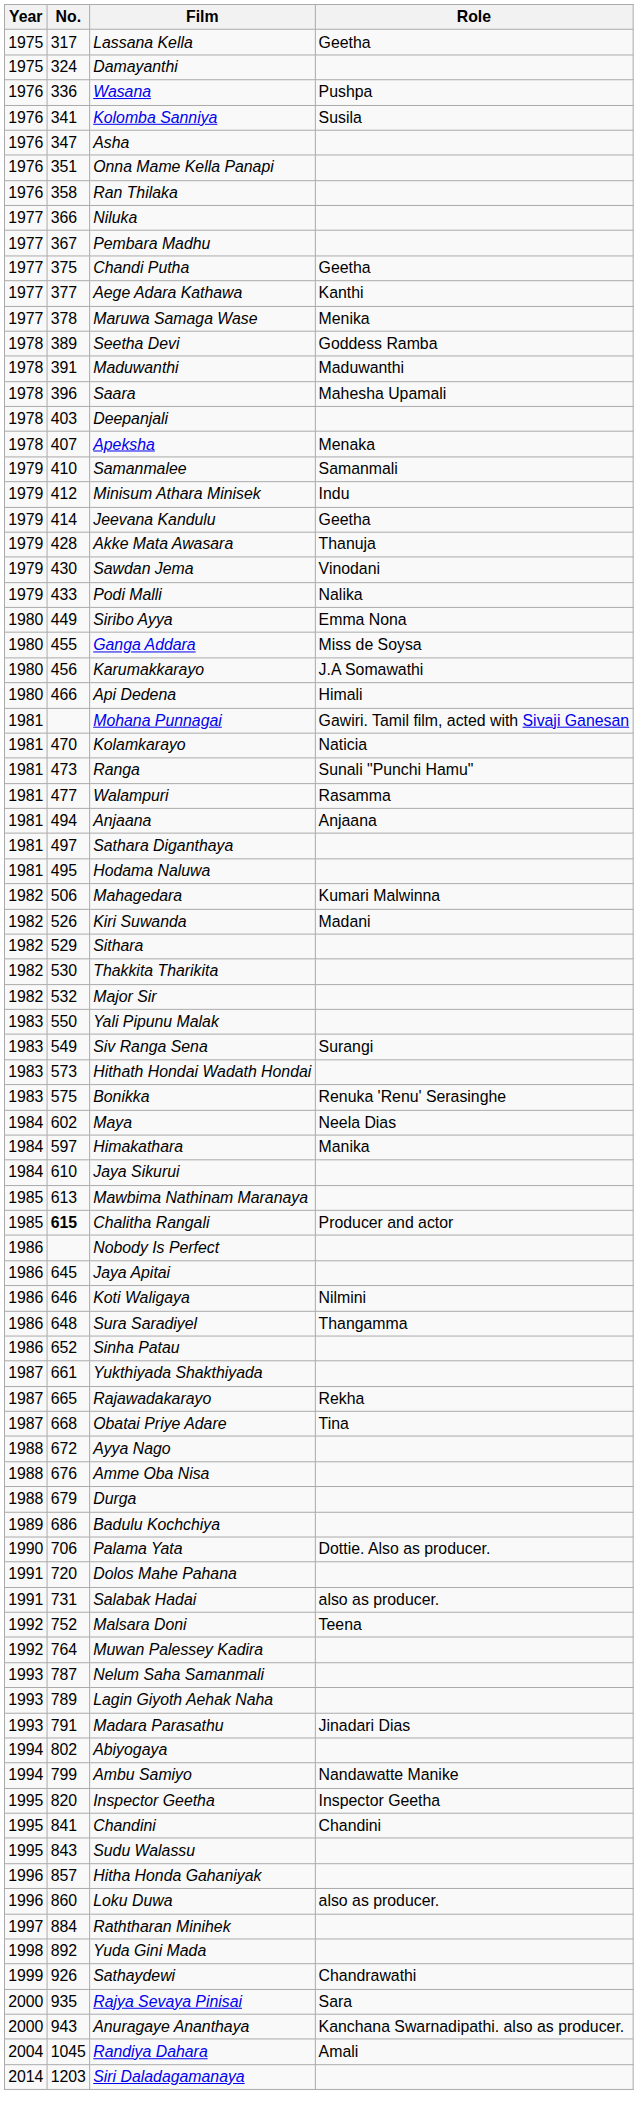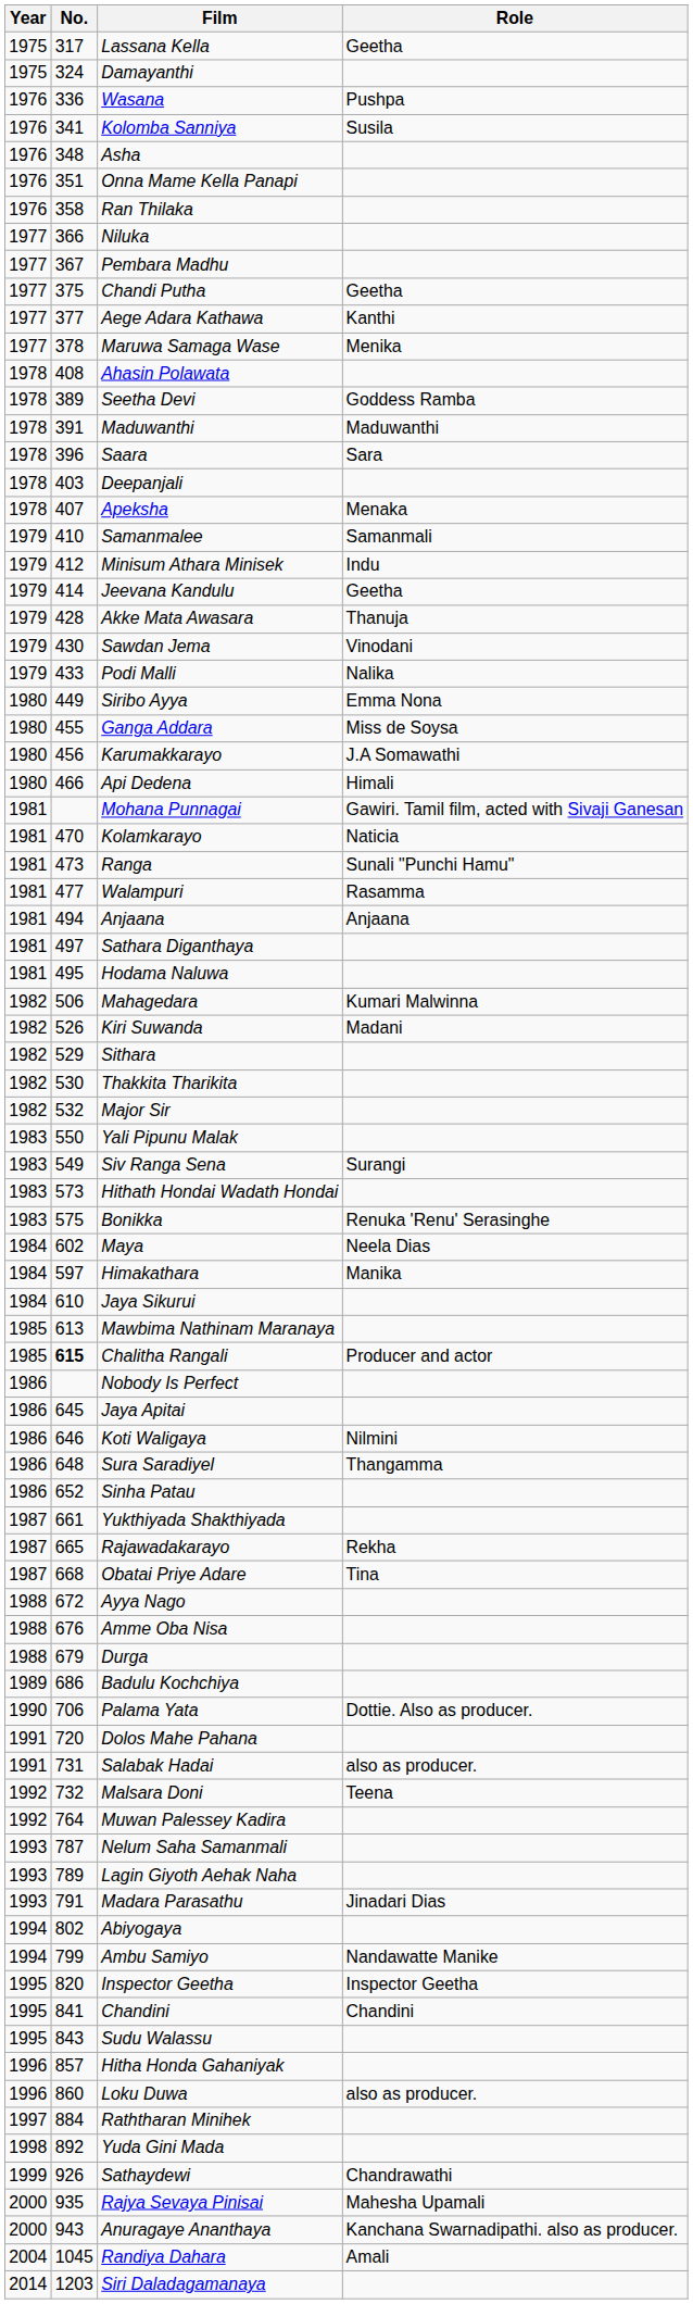 <table class="wikitable">
 <tr>
 <th>Year</th>
 <th>No.</th>
 <th>Film</th>
 <th>Role</th>
 </tr>
 <tr>
 <td>1975</td>
 <td>317</td>
 <td><em>Lassana Kella</em></td>
 <td>Geetha</td>
 </tr>
 <tr>
 <td>1975</td>
 <td>324</td>
 <td><em>Damayanthi</em></td>
 <td></td>
 </tr>
 <tr>
 <td>1976</td>
 <td>336</td>
 <td><em><a href='#'>Wasana</a></em></td>
 <td>Pushpa</td>
 </tr>
 <tr>
 <td>1976</td>
 <td>341</td>
 <td><em><a href='#'>Kolomba Sanniya</a></em></td>
 <td>Susila</td>
 </tr>
 <tr>
 <td>1976</td>
-<td>347</td>
+<td>348</td>
 <td><em>Asha</em></td>
 <td></td>
 </tr>
 <tr>
 <td>1976</td>
 <td>351</td>
 <td><em>Onna Mame Kella Panapi</em></td>
 <td></td>
 </tr>
 <tr>
 <td>1976</td>
 <td>358</td>
 <td><em>Ran Thilaka</em></td>
 <td></td>
 </tr>
 <tr>
 <td>1977</td>
 <td>366</td>
 <td><em>Niluka</em></td>
 <td></td>
 </tr>
 <tr>
 <td>1977</td>
 <td>367</td>
 <td><em>Pembara Madhu</em></td>
 <td></td>
 </tr>
 <tr>
 <td>1977</td>
 <td>375</td>
 <td><em>Chandi Putha</em></td>
 <td>Geetha </td>
 </tr>
 <tr>
 <td>1977</td>
 <td>377</td>
 <td><em>Aege Adara Kathawa</em></td>
 <td>Kanthi</td>
 </tr>
 <tr>
 <td>1977</td>
 <td>378</td>
 <td><em>Maruwa Samaga Wase</em></td>
 <td>Menika</td>
 </tr>
 <tr>
 <td>1978</td>
+<td>408</td>
+<td><em><a href='#'>Ahasin Polawata</a></em></td>
+<td></td>
+</tr>
+<tr>
+<td>1978</td>
 <td>389</td>
 <td><em>Seetha Devi</em></td>
 <td>Goddess Ramba</td>
 </tr>
 <tr>
 <td>1978</td>
 <td>391</td>
 <td><em>Maduwanthi</em></td>
 <td>Maduwanthi</td>
 </tr>
 <tr>
 <td>1978</td>
 <td>396</td>
 <td><em>Saara</em></td>
-<td>Mahesha Upamali</td>
+<td>Sara</td>
 </tr>
 <tr>
 <td>1978</td>
 <td>403</td>
 <td><em>Deepanjali</em></td>
 <td></td>
 </tr>
 <tr>
 <td>1978</td>
 <td>407</td>
 <td><em><a href='#'>Apeksha</a></em></td>
 <td>Menaka </td>
 </tr>
 <tr>
 <td>1979</td>
 <td>410</td>
 <td><em>Samanmalee</em></td>
 <td>Samanmali</td>
 </tr>
 <tr>
 <td>1979</td>
 <td>412</td>
 <td><em>Minisum Athara Minisek</em></td>
 <td>Indu</td>
 </tr>
 <tr>
 <td>1979</td>
 <td>414</td>
 <td><em>Jeevana Kandulu</em></td>
 <td>Geetha</td>
 </tr>
 <tr>
 <td>1979</td>
 <td>428</td>
 <td><em>Akke Mata Awasara</em></td>
 <td>Thanuja</td>
 </tr>
 <tr>
 <td>1979</td>
 <td>430</td>
 <td><em>Sawdan Jema</em></td>
 <td>Vinodani</td>
 </tr>
 <tr>
 <td>1979</td>
 <td>433</td>
 <td><em>Podi Malli</em></td>
 <td>Nalika</td>
 </tr>
 <tr>
 <td>1980</td>
 <td>449</td>
 <td><em>Siribo Ayya</em></td>
 <td>Emma Nona</td>
 </tr>
 <tr>
 <td>1980</td>
 <td>455</td>
 <td><em><a href='#'>Ganga Addara</a></em></td>
 <td>Miss de Soysa</td>
 </tr>
 <tr>
 <td>1980</td>
 <td>456</td>
 <td><em>Karumakkarayo</em></td>
 <td>J.A Somawathi </td>
 </tr>
 <tr>
 <td>1980</td>
 <td>466</td>
 <td><em>Api Dedena</em></td>
 <td>Himali</td>
 </tr>
 <tr>
 <td>1981</td>
 <td></td>
 <td><em><a href='#'>Mohana Punnagai</a></em></td>
 <td>Gawiri. Tamil film, acted with <a href='#'>Sivaji Ganesan</a></td>
 </tr>
 <tr>
 <td>1981</td>
 <td>470</td>
 <td><em>Kolamkarayo</em></td>
 <td>Naticia</td>
 </tr>
 <tr>
 <td>1981</td>
 <td>473</td>
 <td><em>Ranga</em></td>
 <td>Sunali "Punchi Hamu"</td>
 </tr>
 <tr>
 <td>1981</td>
 <td>477</td>
 <td><em>Walampuri</em></td>
 <td>Rasamma</td>
 </tr>
 <tr>
 <td>1981</td>
 <td>494</td>
 <td><em>Anjaana</em></td>
 <td>Anjaana </td>
 </tr>
 <tr>
 <td>1981</td>
 <td>497</td>
 <td><em>Sathara Diganthaya</em></td>
 <td></td>
 </tr>
 <tr>
 <td>1981</td>
 <td>495</td>
 <td><em>Hodama Naluwa</em></td>
 <td></td>
 </tr>
 <tr>
 <td>1982</td>
 <td>506</td>
 <td><em>Mahagedara</em></td>
 <td>Kumari Malwinna </td>
 </tr>
 <tr>
 <td>1982</td>
 <td>526</td>
 <td><em>Kiri Suwanda</em></td>
 <td>Madani</td>
 </tr>
 <tr>
 <td>1982</td>
 <td>529</td>
 <td><em>Sithara</em></td>
 <td></td>
 </tr>
 <tr>
 <td>1982</td>
 <td>530</td>
 <td><em>Thakkita Tharikita</em></td>
 <td></td>
 </tr>
 <tr>
 <td>1982</td>
 <td>532</td>
 <td><em>Major Sir</em></td>
 <td></td>
 </tr>
 <tr>
 <td>1983</td>
 <td>550</td>
 <td><em>Yali Pipunu Malak</em></td>
 <td></td>
 </tr>
 <tr>
 <td>1983</td>
 <td>549</td>
 <td><em>Siv Ranga Sena</em></td>
 <td>Surangi</td>
 </tr>
 <tr>
 <td>1983</td>
 <td>573</td>
 <td><em>Hithath Hondai Wadath Hondai</em></td>
 <td></td>
 </tr>
 <tr>
 <td>1983</td>
 <td>575</td>
 <td><em>Bonikka</em></td>
 <td>Renuka 'Renu' Serasinghe</td>
 </tr>
 <tr>
 <td>1984</td>
 <td>602</td>
 <td><em>Maya</em></td>
 <td>Neela Dias</td>
 </tr>
 <tr>
 <td>1984</td>
 <td>597</td>
 <td><em>Himakathara</em></td>
 <td>Manika</td>
 </tr>
 <tr>
 <td>1984</td>
 <td>610</td>
 <td><em>Jaya Sikurui</em></td>
 <td></td>
 </tr>
 <tr>
 <td>1985</td>
 <td>613</td>
 <td><em>Mawbima Nathinam Maranaya</em></td>
 <td></td>
 </tr>
 <tr>
 <td>1985</td>
 <td><strong>615</strong></td>
 <td><em>Chalitha Rangali</em></td>
 <td>Producer and actor</td>
 </tr>
 <tr>
 <td>1986</td>
 <td></td>
 <td><em>Nobody Is Perfect</em></td>
 <td></td>
 </tr>
 <tr>
 <td>1986</td>
 <td>645</td>
 <td><em>Jaya Apitai</em></td>
 <td></td>
 </tr>
 <tr>
 <td>1986</td>
 <td>646</td>
 <td><em>Koti Waligaya</em></td>
 <td>Nilmini</td>
 </tr>
 <tr>
 <td>1986</td>
 <td>648</td>
 <td><em>Sura Saradiyel</em></td>
 <td>Thangamma</td>
 </tr>
 <tr>
 <td>1986</td>
 <td>652</td>
 <td><em>Sinha Patau</em></td>
 <td></td>
 </tr>
 <tr>
 <td>1987</td>
 <td>661</td>
 <td><em>Yukthiyada Shakthiyada</em></td>
 <td></td>
 </tr>
 <tr>
 <td>1987</td>
 <td>665</td>
 <td><em>Rajawadakarayo</em></td>
 <td>Rekha</td>
 </tr>
 <tr>
 <td>1987</td>
 <td>668</td>
 <td><em>Obatai Priye Adare</em></td>
 <td>Tina</td>
 </tr>
 <tr>
 <td>1988</td>
 <td>672</td>
 <td><em>Ayya Nago</em></td>
 <td></td>
 </tr>
 <tr>
 <td>1988</td>
 <td>676</td>
 <td><em>Amme Oba Nisa</em></td>
 <td></td>
 </tr>
 <tr>
 <td>1988</td>
 <td>679</td>
 <td><em>Durga</em></td>
 <td></td>
 </tr>
 <tr>
 <td>1989</td>
 <td>686</td>
 <td><em>Badulu Kochchiya</em></td>
 <td></td>
 </tr>
 <tr>
 <td>1990</td>
 <td>706</td>
 <td><em>Palama Yata</em></td>
 <td>Dottie. Also as producer.</td>
 </tr>
 <tr>
 <td>1991</td>
 <td>720</td>
 <td><em>Dolos Mahe Pahana</em></td>
 <td></td>
 </tr>
 <tr>
 <td>1991</td>
 <td>731</td>
 <td><em>Salabak Hadai</em></td>
 <td>also as producer.</td>
 </tr>
 <tr>
 <td>1992</td>
-<td>752</td>
+<td>732</td>
 <td><em>Malsara Doni</em></td>
 <td>Teena</td>
 </tr>
 <tr>
 <td>1992</td>
 <td>764</td>
 <td><em>Muwan Palessey Kadira</em></td>
 <td></td>
 </tr>
 <tr>
 <td>1993</td>
 <td>787</td>
 <td><em>Nelum Saha Samanmali</em></td>
 <td></td>
 </tr>
 <tr>
 <td>1993</td>
 <td>789</td>
 <td><em>Lagin Giyoth Aehak Naha</em></td>
 <td></td>
 </tr>
 <tr>
 <td>1993</td>
 <td>791</td>
 <td><em>Madara Parasathu</em></td>
 <td>Jinadari Dias</td>
 </tr>
 <tr>
 <td>1994</td>
 <td>802</td>
 <td><em>Abiyogaya</em></td>
 <td></td>
 </tr>
 <tr>
 <td>1994</td>
 <td>799</td>
 <td><em>Ambu Samiyo</em></td>
 <td>Nandawatte Manike</td>
 </tr>
 <tr>
 <td>1995</td>
 <td>820</td>
 <td><em>Inspector Geetha</em></td>
 <td>Inspector Geetha</td>
 </tr>
 <tr>
 <td>1995</td>
 <td>841</td>
 <td><em>Chandini</em></td>
 <td>Chandini</td>
 </tr>
 <tr>
 <td>1995</td>
 <td>843</td>
 <td><em>Sudu Walassu</em></td>
 <td></td>
 </tr>
 <tr>
 <td>1996</td>
 <td>857</td>
 <td><em>Hitha Honda Gahaniyak</em></td>
 <td></td>
 </tr>
 <tr>
 <td>1996</td>
 <td>860</td>
 <td><em>Loku Duwa</em> </td>
 <td>also as producer.</td>
 </tr>
 <tr>
 <td>1997</td>
 <td>884</td>
 <td><em>Raththaran Minihek</em></td>
 <td></td>
 </tr>
 <tr>
 <td>1998</td>
 <td>892</td>
 <td><em>Yuda Gini Mada</em></td>
 <td></td>
 </tr>
 <tr>
 <td>1999</td>
 <td>926</td>
 <td><em>Sathaydewi</em></td>
 <td>Chandrawathi</td>
 </tr>
 <tr>
 <td>2000</td>
 <td>935</td>
 <td><em><a href='#'>Rajya Sevaya Pinisai</a></em></td>
-<td>Sara</td>
+<td>Mahesha Upamali</td>
 </tr>
 <tr>
 <td>2000</td>
 <td>943</td>
 <td><em>Anuragaye Ananthaya</em></td>
 <td>Kanchana Swarnadipathi. also as producer.</td>
 </tr>
 <tr>
 <td>2004</td>
 <td>1045</td>
 <td><em><a href='#'>Randiya Dahara</a></em></td>
 <td>Amali</td>
 </tr>
 <tr>
 <td>2014</td>
 <td>1203</td>
 <td><em><a href='#'>Siri Daladagamanaya</a></em></td>
 <td></td>
 </tr>
 </table>
